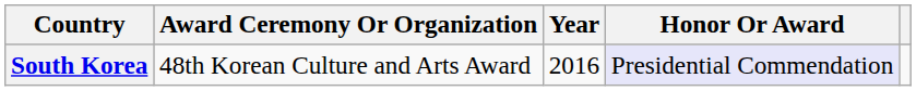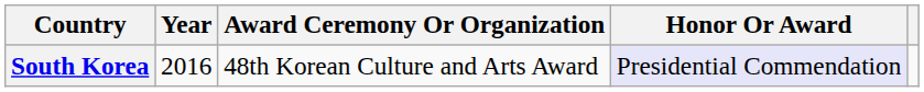 <table class="wikitable plainrowheaders sortable" style="margin-right: 0;">
 <tr>
 <th scope="col">Country</th>
+<th scope="col">Year</th>
 <th scope="col">Award Ceremony Or Organization</th>
-<th scope="col">Year</th>
 <th scope="col">Honor Or Award</th>
 <th scope="col" class="unsortable"></th>
 </tr>
 <tr>
 <th scope="row" rowspan="1"><a href='#'>South Korea</a></th>
+<td Style="text-align:center">2016</td>
 <td>48th Korean Culture and Arts Award</td>
-<td Style="text-align:center">2016</td>
 <td style="background: lavender;">Presidential Commendation</td>
 <td></td>
 </tr>
 </table>
